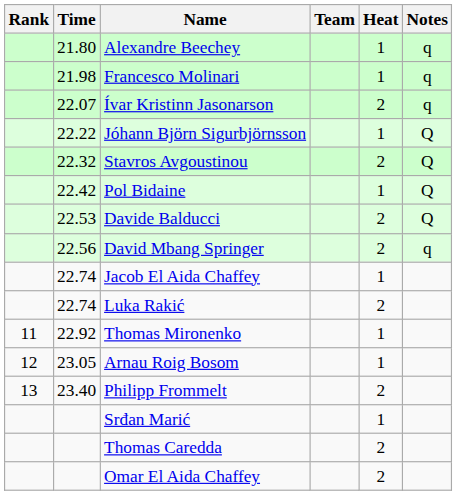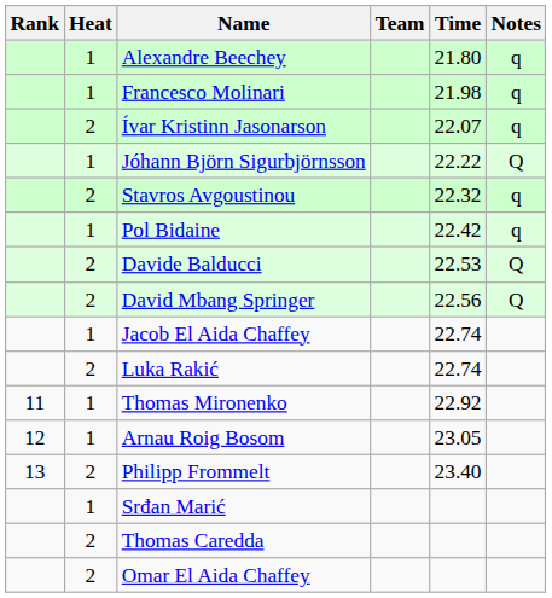 <table class="wikitable sortable" style="text-align:center;font-size:95%">
 <tr>
 <th>Rank</th>
-<th>Time</th>
+<th>Heat</th>
 <th>Name</th>
 <th>Team</th>
-<th>Heat</th>
+<th>Time</th>
 <th>Notes</th>
 </tr>
 <tr bgcolor=ccffcc>
 <td></td>
-<td>21.80</td>
+<td>1</td>
 <td align="left"><a href='#'>Alexandre Beechey</a></td>
 <td align=left></td>
-<td>1</td>
+<td>21.80</td>
 <td>q</td>
 </tr>
 <tr bgcolor=ccffcc>
 <td></td>
-<td>21.98</td>
+<td>1</td>
 <td align="left"><a href='#'>Francesco Molinari</a></td>
 <td align=left></td>
-<td>1</td>
+<td>21.98</td>
 <td>q</td>
 </tr>
 <tr bgcolor=ccffcc>
 <td></td>
-<td>22.07</td>
+<td>2</td>
 <td align="left"><a href='#'>Ívar Kristinn Jasonarson</a></td>
 <td align=left></td>
-<td>2</td>
+<td>22.07</td>
 <td>q</td>
 </tr>
 <tr bgcolor=ddffdd>
 <td></td>
-<td>22.22</td>
+<td>1</td>
 <td align="left"><a href='#'>Jóhann Björn Sigurbjörnsson</a></td>
 <td align=left></td>
-<td>1</td>
+<td>22.22</td>
 <td>Q</td>
 </tr>
 <tr bgcolor=ccffcc>
 <td></td>
-<td>22.32</td>
+<td>2</td>
 <td align="left"><a href='#'>Stavros Avgoustinou</a></td>
 <td align=left></td>
+<td>22.32</td>
+<td>q</td>
+</tr>
+<tr bgcolor=ddffdd>
+<td></td>
+<td>1</td>
+<td align="left"><a href='#'>Pol Bidaine</a></td>
+<td align=left></td>
+<td>22.42</td>
+<td>q</td>
+</tr>
+<tr bgcolor=ddffdd>
+<td></td>
 <td>2</td>
+<td align="left"><a href='#'>Davide Balducci</a></td>
+<td align=left></td>
+<td>22.53</td>
 <td>Q</td>
 </tr>
 <tr bgcolor=ddffdd>
 <td></td>
-<td>22.42</td>
-<td align="left"><a href='#'>Pol Bidaine</a></td>
-<td align=left></td>
-<td>1</td>
-<td>Q</td>
-</tr>
-<tr bgcolor=ddffdd>
-<td></td>
-<td>22.53</td>
-<td align="left"><a href='#'>Davide Balducci</a></td>
-<td align=left></td>
 <td>2</td>
-<td>Q</td>
-</tr>
-<tr bgcolor=ddffdd>
-<td></td>
-<td>22.56</td>
 <td align="left"><a href='#'>David Mbang Springer</a></td>
 <td align=left></td>
-<td>2</td>
-<td>q</td>
+<td>22.56</td>
+<td>Q</td>
 </tr>
 <tr>
 <td></td>
-<td>22.74</td>
+<td>1</td>
 <td align="left"><a href='#'>Jacob El Aida Chaffey</a></td>
 <td align=left></td>
-<td>1</td>
+<td>22.74</td>
 <td></td>
 </tr>
 <tr>
 <td></td>
-<td>22.74</td>
+<td>2</td>
 <td align="left"><a href='#'>Luka Rakić</a></td>
 <td align=left></td>
-<td>2</td>
+<td>22.74</td>
 <td></td>
 </tr>
 <tr>
 <td>11</td>
-<td>22.92</td>
+<td>1</td>
 <td align="left"><a href='#'>Thomas Mironenko</a></td>
 <td align=left></td>
-<td>1</td>
+<td>22.92</td>
 <td></td>
 </tr>
 <tr>
 <td>12</td>
-<td>23.05</td>
+<td>1</td>
 <td align="left"><a href='#'>Arnau Roig Bosom</a></td>
 <td align=left></td>
-<td>1</td>
+<td>23.05</td>
 <td></td>
 </tr>
 <tr>
 <td>13</td>
-<td>23.40</td>
+<td>2</td>
 <td align="left"><a href='#'>Philipp Frommelt</a></td>
 <td align=left></td>
-<td>2</td>
+<td>23.40</td>
 <td></td>
 </tr>
 <tr>
 <td></td>
-<td></td>
+<td>1</td>
 <td align="left"><a href='#'>Srđan Marić</a></td>
 <td align=left></td>
-<td>1</td>
+<td></td>
 <td></td>
 </tr>
 <tr>
 <td></td>
-<td></td>
+<td>2</td>
 <td align="left"><a href='#'>Thomas Caredda</a></td>
 <td align=left></td>
-<td>2</td>
+<td></td>
 <td></td>
 </tr>
 <tr>
 <td></td>
-<td></td>
+<td>2</td>
 <td align="left"><a href='#'>Omar El Aida Chaffey</a></td>
 <td align=left></td>
-<td>2</td>
+<td></td>
 <td></td>
 </tr>
 </table>
